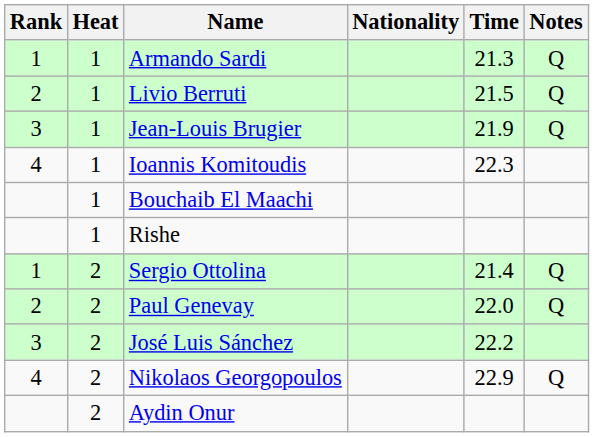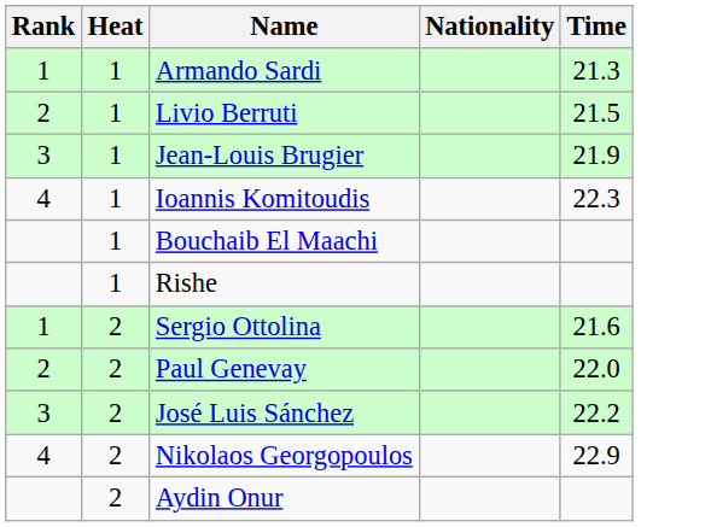 <table class="wikitable sortable" style="text-align:center">
 <tr>
 <th>Rank</th>
 <th>Heat</th>
 <th>Name</th>
 <th>Nationality</th>
 <th>Time</th>
-<th>Notes</th>
 </tr>
 <tr bgcolor=ccffcc>
 <td>1</td>
 <td>1</td>
 <td align=left><a href='#'>Armando Sardi</a></td>
 <td align=left></td>
 <td>21.3</td>
-<td>Q</td>
 </tr>
 <tr bgcolor=ccffcc>
 <td>2</td>
 <td>1</td>
 <td align=left><a href='#'>Livio Berruti</a></td>
 <td align=left></td>
 <td>21.5</td>
-<td>Q</td>
 </tr>
 <tr bgcolor=ccffcc>
 <td>3</td>
 <td>1</td>
 <td align=left><a href='#'>Jean-Louis Brugier</a></td>
 <td align=left></td>
 <td>21.9</td>
-<td>Q</td>
 </tr>
 <tr>
 <td>4</td>
 <td>1</td>
 <td align=left><a href='#'>Ioannis Komitoudis</a></td>
 <td align=left></td>
 <td>22.3</td>
-<td></td>
 </tr>
 <tr>
 <td></td>
 <td>1</td>
 <td align=left><a href='#'>Bouchaib El Maachi</a></td>
 <td align=left></td>
-<td></td>
 <td></td>
 </tr>
 <tr>
 <td></td>
 <td>1</td>
 <td align=left>Rishe</td>
 <td align=left></td>
 <td></td>
-<td></td>
 </tr>
 <tr bgcolor=ccffcc>
 <td>1</td>
 <td>2</td>
 <td align=left><a href='#'>Sergio Ottolina</a></td>
 <td align=left></td>
-<td>21.4</td>
-<td>Q</td>
+<td>21.6</td>
 </tr>
 <tr bgcolor=ccffcc>
 <td>2</td>
 <td>2</td>
 <td align=left><a href='#'>Paul Genevay</a></td>
 <td align=left></td>
 <td>22.0</td>
-<td>Q</td>
 </tr>
 <tr bgcolor=ccffcc>
 <td>3</td>
 <td>2</td>
 <td align=left><a href='#'>José Luis Sánchez</a></td>
 <td align=left></td>
 <td>22.2</td>
-<td></td>
 </tr>
 <tr>
 <td>4</td>
 <td>2</td>
 <td align=left><a href='#'>Nikolaos Georgopoulos</a></td>
 <td align=left></td>
 <td>22.9</td>
-<td>Q</td>
 </tr>
 <tr>
 <td></td>
 <td>2</td>
 <td align=left><a href='#'>Aydin Onur</a></td>
 <td align=left></td>
 <td></td>
-<td></td>
 </tr>
 </table>
